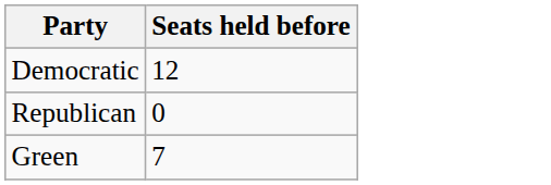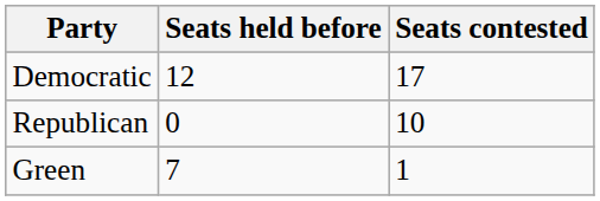 <table class="wikitable">
 <tr>
 <th>Party</th>
 <th>Seats held before</th>
+<th>Seats contested</th>
 </tr>
 <tr>
 <td>Democratic</td>
 <td>12</td>
+<td>17</td>
 </tr>
 <tr>
 <td>Republican</td>
 <td>0</td>
+<td>10</td>
 </tr>
 <tr>
 <td>Green</td>
 <td>7</td>
+<td>1</td>
 </tr>
 </table>
